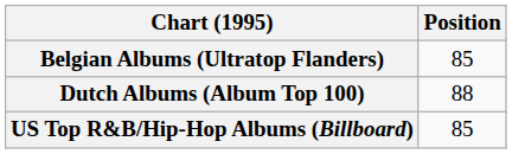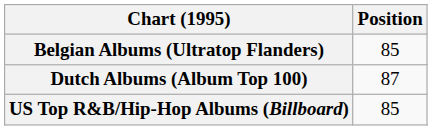 <table class="wikitable sortable plainrowheaders" style="text-align:center">
 <tr>
 <th scope="col">Chart (1995)</th>
 <th scope="col">Position</th>
 </tr>
 <tr>
 <th scope="row">Belgian Albums (Ultratop Flanders)</th>
 <td>85</td>
 </tr>
 <tr>
 <th scope="row">Dutch Albums (Album Top 100)</th>
-<td>88</td>
+<td>87</td>
 </tr>
 <tr>
 <th scope="row">US Top R&B/Hip-Hop Albums (<em>Billboard</em>)</th>
 <td>85</td>
 </tr>
 </table>
